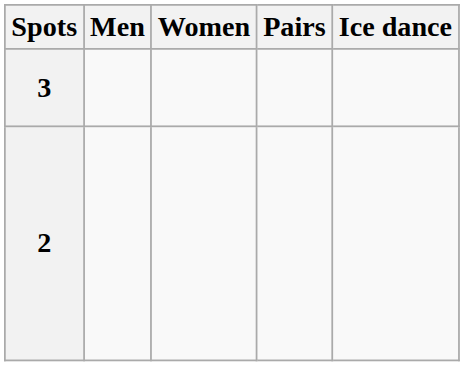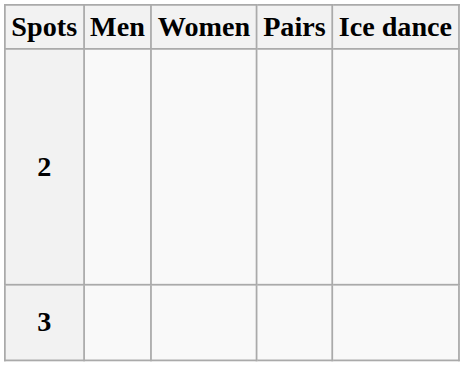 <table class="wikitable unsortable" style="text-align:left;">
 <tr>
 <th scope="col">Spots</th>
 <th scope="col">Men</th>
 <th scope="col">Women</th>
 <th scope="col">Pairs</th>
 <th scope="col">Ice dance</th>
 </tr>
 <tr>
+<th scope="row">2</th>
+<td valign="top"><br><br><br><br><br><br><br></td>
+<td valign="top"><br><br><br><br><br></td>
+<td valign="top"><br><br><br><br><br><br></td>
+<td valign="top"><br><br><br></td>
+</tr>
+<tr>
 <th scope="row">3</th>
 <td valign="top"></td>
 <td valign="top"><br></td>
 <td valign="top"><br></td>
 <td valign="top"><br><br></td>
 </tr>
-<tr>
-<th scope="row">2</th>
-<td valign="top"><br><br><br><br><br><br><br></td>
-<td valign="top"><br><br><br><br><br></td>
-<td valign="top"><br><br><br><br><br><br></td>
-<td valign="top"><br><br><br></td>
-</tr>
 </table>
